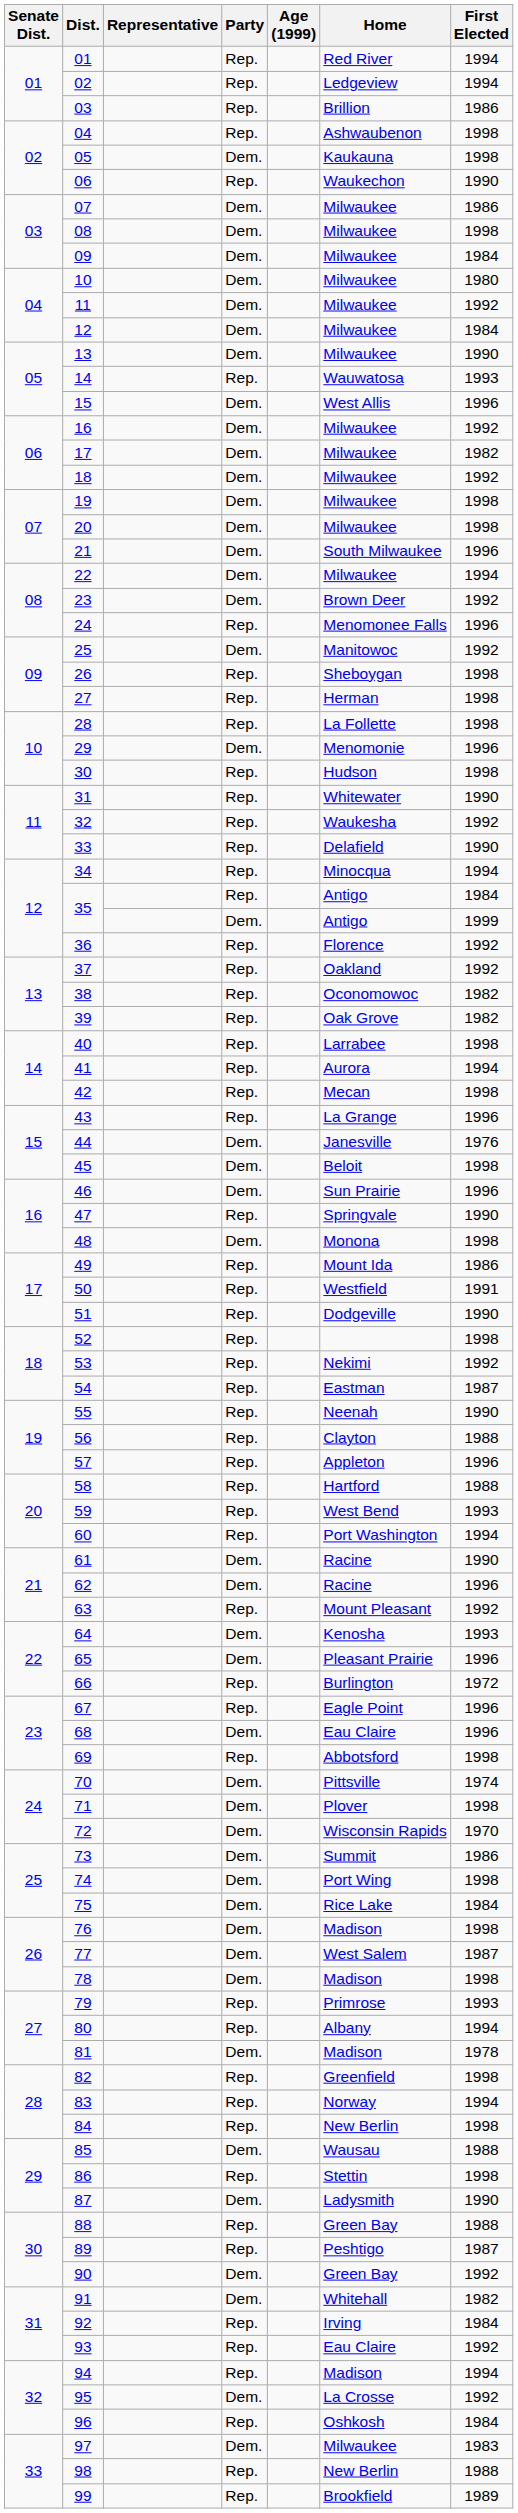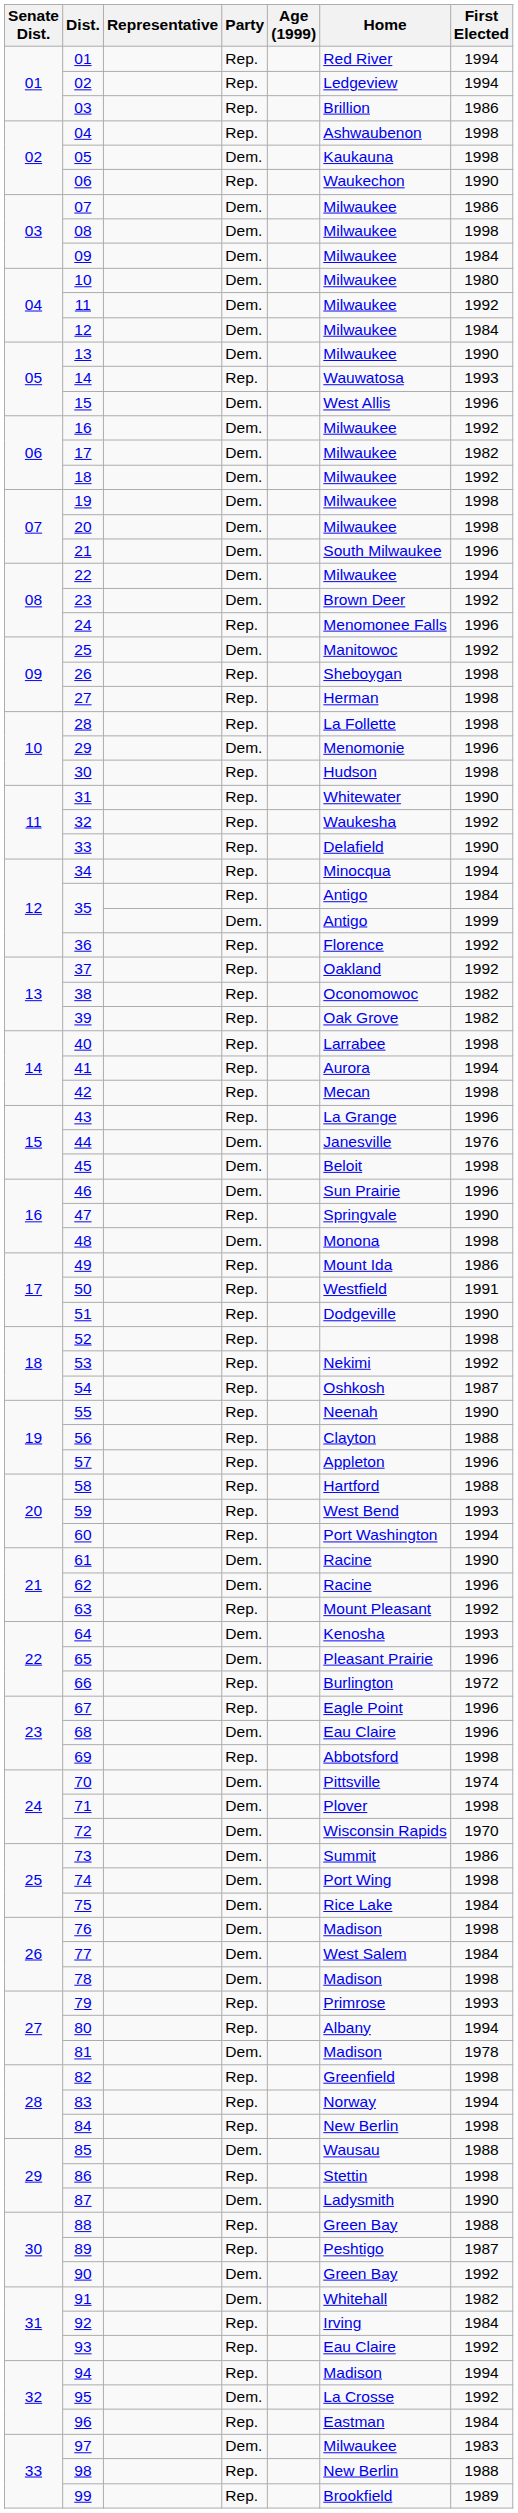 <table class="wikitable sortable">
 <tr>
 <th>Senate<br>Dist.</th>
 <th>Dist.</th>
 <th>Representative</th>
 <th>Party</th>
 <th>Age<br>(1999)</th>
 <th>Home</th>
 <th>First<br>Elected</th>
 </tr>
 <tr>
 <td align="center" rowspan="3"><a href='#'>01</a></td>
 <td align="center"><a href='#'>01</a></td>
 <td></td>
 <td>Rep.</td>
 <td align="center"></td>
 <td><a href='#'>Red River</a></td>
 <td align="center">1994</td>
 </tr>
 <tr>
 <td align="center"><a href='#'>02</a></td>
 <td></td>
 <td>Rep.</td>
 <td align="center"></td>
 <td><a href='#'>Ledgeview</a></td>
 <td align="center">1994</td>
 </tr>
 <tr>
 <td align="center"><a href='#'>03</a></td>
 <td></td>
 <td>Rep.</td>
 <td align="center"></td>
 <td><a href='#'>Brillion</a></td>
 <td align="center">1986</td>
 </tr>
 <tr>
 <td align="center" rowspan="3"><a href='#'>02</a></td>
 <td align="center"><a href='#'>04</a></td>
 <td></td>
 <td>Rep.</td>
 <td align="center"></td>
 <td><a href='#'>Ashwaubenon</a></td>
 <td align="center">1998</td>
 </tr>
 <tr>
 <td align="center"><a href='#'>05</a></td>
 <td></td>
 <td>Dem.</td>
 <td align="center"></td>
 <td><a href='#'>Kaukauna</a></td>
 <td align="center">1998</td>
 </tr>
 <tr>
 <td align="center"><a href='#'>06</a></td>
 <td></td>
 <td>Rep.</td>
 <td align="center"></td>
 <td><a href='#'>Waukechon</a></td>
 <td align="center">1990</td>
 </tr>
 <tr>
 <td align="center" rowspan="3"><a href='#'>03</a></td>
 <td align="center"><a href='#'>07</a></td>
 <td></td>
 <td>Dem.</td>
 <td align="center"></td>
 <td><a href='#'>Milwaukee</a></td>
 <td align="center">1986</td>
 </tr>
 <tr>
 <td align="center"><a href='#'>08</a></td>
 <td></td>
 <td>Dem.</td>
 <td align="center"></td>
 <td><a href='#'>Milwaukee</a></td>
 <td align="center">1998</td>
 </tr>
 <tr>
 <td align="center"><a href='#'>09</a></td>
 <td></td>
 <td>Dem.</td>
 <td align="center"></td>
 <td><a href='#'>Milwaukee</a></td>
 <td align="center">1984</td>
 </tr>
 <tr>
 <td align="center" rowspan="3"><a href='#'>04</a></td>
 <td align="center"><a href='#'>10</a></td>
 <td></td>
 <td>Dem.</td>
 <td align="center"></td>
 <td><a href='#'>Milwaukee</a></td>
 <td align="center">1980</td>
 </tr>
 <tr>
 <td align="center"><a href='#'>11</a></td>
 <td></td>
 <td>Dem.</td>
 <td align="center"></td>
 <td><a href='#'>Milwaukee</a></td>
 <td align="center">1992</td>
 </tr>
 <tr>
 <td align="center"><a href='#'>12</a></td>
 <td></td>
 <td>Dem.</td>
 <td align="center"></td>
 <td><a href='#'>Milwaukee</a></td>
 <td align="center">1984</td>
 </tr>
 <tr>
 <td align="center" rowspan="3"><a href='#'>05</a></td>
 <td align="center"><a href='#'>13</a></td>
 <td></td>
 <td>Dem.</td>
 <td align="center"></td>
 <td><a href='#'>Milwaukee</a></td>
 <td align="center">1990</td>
 </tr>
 <tr>
 <td align="center"><a href='#'>14</a></td>
 <td></td>
 <td>Rep.</td>
 <td align="center"></td>
 <td><a href='#'>Wauwatosa</a></td>
 <td align="center">1993</td>
 </tr>
 <tr>
 <td align="center"><a href='#'>15</a></td>
 <td></td>
 <td>Dem.</td>
 <td align="center"></td>
 <td><a href='#'>West Allis</a></td>
 <td align="center">1996</td>
 </tr>
 <tr>
 <td align="center" rowspan="3"><a href='#'>06</a></td>
 <td align="center"><a href='#'>16</a></td>
 <td></td>
 <td>Dem.</td>
 <td align="center"></td>
 <td><a href='#'>Milwaukee</a></td>
 <td align="center">1992</td>
 </tr>
 <tr>
 <td align="center"><a href='#'>17</a></td>
 <td></td>
 <td>Dem.</td>
 <td align="center"></td>
 <td><a href='#'>Milwaukee</a></td>
 <td align="center">1982</td>
 </tr>
 <tr>
 <td align="center"><a href='#'>18</a></td>
 <td></td>
 <td>Dem.</td>
 <td align="center"></td>
 <td><a href='#'>Milwaukee</a></td>
 <td align="center">1992</td>
 </tr>
 <tr>
 <td align="center" rowspan="3"><a href='#'>07</a></td>
 <td align="center"><a href='#'>19</a></td>
 <td></td>
 <td>Dem.</td>
 <td align="center"></td>
 <td><a href='#'>Milwaukee</a></td>
 <td align="center">1998</td>
 </tr>
 <tr>
 <td align="center"><a href='#'>20</a></td>
 <td></td>
 <td>Dem.</td>
 <td align="center"></td>
 <td><a href='#'>Milwaukee</a></td>
 <td align="center">1998</td>
 </tr>
 <tr>
 <td align="center"><a href='#'>21</a></td>
 <td></td>
 <td>Dem.</td>
 <td align="center"></td>
 <td><a href='#'>South Milwaukee</a></td>
 <td align="center">1996</td>
 </tr>
 <tr>
 <td align="center" rowspan="3"><a href='#'>08</a></td>
 <td align="center"><a href='#'>22</a></td>
 <td></td>
 <td>Dem.</td>
 <td align="center"></td>
 <td><a href='#'>Milwaukee</a></td>
 <td align="center">1994</td>
 </tr>
 <tr>
 <td align="center"><a href='#'>23</a></td>
 <td></td>
 <td>Dem.</td>
 <td align="center"></td>
 <td><a href='#'>Brown Deer</a></td>
 <td align="center">1992</td>
 </tr>
 <tr>
 <td align="center"><a href='#'>24</a></td>
 <td></td>
 <td>Rep.</td>
 <td align="center"></td>
 <td><a href='#'>Menomonee Falls</a></td>
 <td align="center">1996</td>
 </tr>
 <tr>
 <td align="center" rowspan="3"><a href='#'>09</a></td>
 <td align="center"><a href='#'>25</a></td>
 <td></td>
 <td>Dem.</td>
 <td align="center"></td>
 <td><a href='#'>Manitowoc</a></td>
 <td align="center">1992</td>
 </tr>
 <tr>
 <td align="center"><a href='#'>26</a></td>
 <td></td>
 <td>Rep.</td>
 <td align="center"></td>
 <td><a href='#'>Sheboygan</a></td>
 <td align="center">1998</td>
 </tr>
 <tr>
 <td align="center"><a href='#'>27</a></td>
 <td></td>
 <td>Rep.</td>
 <td align="center"></td>
 <td><a href='#'>Herman</a></td>
 <td align="center">1998</td>
 </tr>
 <tr>
 <td align="center" rowspan="3"><a href='#'>10</a></td>
 <td align="center"><a href='#'>28</a></td>
 <td></td>
 <td>Rep.</td>
 <td align="center"></td>
 <td><a href='#'>La Follette</a></td>
 <td align="center">1998</td>
 </tr>
 <tr>
 <td align="center"><a href='#'>29</a></td>
 <td></td>
 <td>Dem.</td>
 <td align="center"></td>
 <td><a href='#'>Menomonie</a></td>
 <td align="center">1996</td>
 </tr>
 <tr>
 <td align="center"><a href='#'>30</a></td>
 <td></td>
 <td>Rep.</td>
 <td align="center"></td>
 <td><a href='#'>Hudson</a></td>
 <td align="center">1998</td>
 </tr>
 <tr>
 <td align="center" rowspan="3"><a href='#'>11</a></td>
 <td align="center"><a href='#'>31</a></td>
 <td></td>
 <td>Rep.</td>
 <td align="center"></td>
 <td><a href='#'>Whitewater</a></td>
 <td align="center">1990</td>
 </tr>
 <tr>
 <td align="center"><a href='#'>32</a></td>
 <td></td>
 <td>Rep.</td>
 <td align="center"></td>
 <td><a href='#'>Waukesha</a></td>
 <td align="center">1992</td>
 </tr>
 <tr>
 <td align="center"><a href='#'>33</a></td>
 <td></td>
 <td>Rep.</td>
 <td align="center"></td>
 <td><a href='#'>Delafield</a></td>
 <td align="center">1990</td>
 </tr>
 <tr>
 <td align="center" rowspan="4"><a href='#'>12</a></td>
 <td align="center"><a href='#'>34</a></td>
 <td></td>
 <td>Rep.</td>
 <td align="center"></td>
 <td><a href='#'>Minocqua</a></td>
 <td align="center">1994</td>
 </tr>
 <tr>
 <td rowspan="2" align="center"><a href='#'>35</a></td>
 <td> </td>
 <td>Rep.</td>
 <td align="center"></td>
 <td><a href='#'>Antigo</a></td>
 <td align="center">1984</td>
 </tr>
 <tr>
 <td> </td>
 <td>Dem.</td>
 <td align="center"></td>
 <td><a href='#'>Antigo</a></td>
 <td align="center">1999</td>
 </tr>
 <tr>
 <td align="center"><a href='#'>36</a></td>
 <td></td>
 <td>Rep.</td>
 <td align="center"></td>
 <td><a href='#'>Florence</a></td>
 <td align="center">1992</td>
 </tr>
 <tr>
 <td align="center" rowspan="3"><a href='#'>13</a></td>
 <td align="center"><a href='#'>37</a></td>
 <td></td>
 <td>Rep.</td>
 <td align="center"></td>
 <td><a href='#'>Oakland</a></td>
 <td align="center">1992</td>
 </tr>
 <tr>
 <td align="center"><a href='#'>38</a></td>
 <td></td>
 <td>Rep.</td>
 <td align="center"></td>
 <td><a href='#'>Oconomowoc</a></td>
 <td align="center">1982</td>
 </tr>
 <tr>
 <td align="center"><a href='#'>39</a></td>
 <td></td>
 <td>Rep.</td>
 <td align="center"></td>
 <td><a href='#'>Oak Grove</a></td>
 <td align="center">1982</td>
 </tr>
 <tr>
 <td align="center" rowspan="3"><a href='#'>14</a></td>
 <td align="center"><a href='#'>40</a></td>
 <td></td>
 <td>Rep.</td>
 <td align="center"></td>
 <td><a href='#'>Larrabee</a></td>
 <td align="center">1998</td>
 </tr>
 <tr>
 <td align="center"><a href='#'>41</a></td>
 <td></td>
 <td>Rep.</td>
 <td align="center"></td>
 <td><a href='#'>Aurora</a></td>
 <td align="center">1994</td>
 </tr>
 <tr>
 <td align="center"><a href='#'>42</a></td>
 <td></td>
 <td>Rep.</td>
 <td align="center"></td>
 <td><a href='#'>Mecan</a></td>
 <td align="center">1998</td>
 </tr>
 <tr>
 <td align="center" rowspan="3"><a href='#'>15</a></td>
 <td align="center"><a href='#'>43</a></td>
 <td></td>
 <td>Rep.</td>
 <td align="center"></td>
 <td><a href='#'>La Grange</a></td>
 <td align="center">1996</td>
 </tr>
 <tr>
 <td align="center"><a href='#'>44</a></td>
 <td></td>
 <td>Dem.</td>
 <td align="center"></td>
 <td><a href='#'>Janesville</a></td>
 <td align="center">1976</td>
 </tr>
 <tr>
 <td align="center"><a href='#'>45</a></td>
 <td></td>
 <td>Dem.</td>
 <td align="center"></td>
 <td><a href='#'>Beloit</a></td>
 <td align="center">1998</td>
 </tr>
 <tr>
 <td align="center" rowspan="3"><a href='#'>16</a></td>
 <td align="center"><a href='#'>46</a></td>
 <td></td>
 <td>Dem.</td>
 <td align="center"></td>
 <td><a href='#'>Sun Prairie</a></td>
 <td align="center">1996</td>
 </tr>
 <tr>
 <td align="center"><a href='#'>47</a></td>
 <td></td>
 <td>Rep.</td>
 <td align="center"></td>
 <td><a href='#'>Springvale</a></td>
 <td align="center">1990</td>
 </tr>
 <tr>
 <td align="center"><a href='#'>48</a></td>
 <td></td>
 <td>Dem.</td>
 <td align="center"></td>
 <td><a href='#'>Monona</a></td>
 <td align="center">1998</td>
 </tr>
 <tr>
 <td align="center" rowspan="3"><a href='#'>17</a></td>
 <td align="center"><a href='#'>49</a></td>
 <td></td>
 <td>Rep.</td>
 <td align="center"></td>
 <td><a href='#'>Mount Ida</a></td>
 <td align="center">1986</td>
 </tr>
 <tr>
 <td align="center"><a href='#'>50</a></td>
 <td></td>
 <td>Rep.</td>
 <td align="center"></td>
 <td><a href='#'>Westfield</a></td>
 <td align="center">1991</td>
 </tr>
 <tr>
 <td align="center"><a href='#'>51</a></td>
 <td></td>
 <td>Rep.</td>
 <td align="center"></td>
 <td><a href='#'>Dodgeville</a></td>
 <td align="center">1990</td>
 </tr>
 <tr>
 <td align="center" rowspan="3"><a href='#'>18</a></td>
 <td align="center"><a href='#'>52</a></td>
 <td></td>
 <td>Rep.</td>
 <td align="center"></td>
 <td></td>
 <td align="center">1998</td>
 </tr>
 <tr>
 <td align="center"><a href='#'>53</a></td>
 <td></td>
 <td>Rep.</td>
 <td align="center"></td>
 <td><a href='#'>Nekimi</a></td>
 <td align="center">1992</td>
 </tr>
 <tr>
 <td align="center"><a href='#'>54</a></td>
 <td></td>
 <td>Rep.</td>
 <td align="center"></td>
-<td><a href='#'>Eastman</a></td>
+<td><a href='#'>Oshkosh</a></td>
 <td align="center">1987</td>
 </tr>
 <tr>
 <td align="center" rowspan="3"><a href='#'>19</a></td>
 <td align="center"><a href='#'>55</a></td>
 <td></td>
 <td>Rep.</td>
 <td align="center"></td>
 <td><a href='#'>Neenah</a></td>
 <td align="center">1990</td>
 </tr>
 <tr>
 <td align="center"><a href='#'>56</a></td>
 <td></td>
 <td>Rep.</td>
 <td align="center"></td>
 <td><a href='#'>Clayton</a></td>
 <td align="center">1988</td>
 </tr>
 <tr>
 <td align="center"><a href='#'>57</a></td>
 <td></td>
 <td>Rep.</td>
 <td align="center"></td>
 <td><a href='#'>Appleton</a></td>
 <td align="center">1996</td>
 </tr>
 <tr>
 <td align="center" rowspan="3"><a href='#'>20</a></td>
 <td align="center"><a href='#'>58</a></td>
 <td></td>
 <td>Rep.</td>
 <td align="center"></td>
 <td><a href='#'>Hartford</a></td>
 <td align="center">1988</td>
 </tr>
 <tr>
 <td align="center"><a href='#'>59</a></td>
 <td></td>
 <td>Rep.</td>
 <td align="center"></td>
 <td><a href='#'>West Bend</a></td>
 <td align="center">1993</td>
 </tr>
 <tr>
 <td align="center"><a href='#'>60</a></td>
 <td></td>
 <td>Rep.</td>
 <td align="center"></td>
 <td><a href='#'>Port Washington</a></td>
 <td align="center">1994</td>
 </tr>
 <tr>
 <td align="center" rowspan="3"><a href='#'>21</a></td>
 <td align="center"><a href='#'>61</a></td>
 <td></td>
 <td>Dem.</td>
 <td align="center"></td>
 <td><a href='#'>Racine</a></td>
 <td align="center">1990</td>
 </tr>
 <tr>
 <td align="center"><a href='#'>62</a></td>
 <td></td>
 <td>Dem.</td>
 <td align="center"></td>
 <td><a href='#'>Racine</a></td>
 <td align="center">1996</td>
 </tr>
 <tr>
 <td align="center"><a href='#'>63</a></td>
 <td></td>
 <td>Rep.</td>
 <td align="center"></td>
 <td><a href='#'>Mount Pleasant</a></td>
 <td align="center">1992</td>
 </tr>
 <tr>
 <td align="center" rowspan="3"><a href='#'>22</a></td>
 <td align="center"><a href='#'>64</a></td>
 <td></td>
 <td>Dem.</td>
 <td align="center"></td>
 <td><a href='#'>Kenosha</a></td>
 <td align="center">1993</td>
 </tr>
 <tr>
 <td align="center"><a href='#'>65</a></td>
 <td></td>
 <td>Dem.</td>
 <td align="center"></td>
 <td><a href='#'>Pleasant Prairie</a></td>
 <td align="center">1996</td>
 </tr>
 <tr>
 <td align="center"><a href='#'>66</a></td>
 <td></td>
 <td>Rep.</td>
 <td align="center"></td>
 <td><a href='#'>Burlington</a></td>
 <td align="center">1972</td>
 </tr>
 <tr>
 <td align="center" rowspan="3"><a href='#'>23</a></td>
 <td align="center"><a href='#'>67</a></td>
 <td></td>
 <td>Rep.</td>
 <td align="center"></td>
 <td><a href='#'>Eagle Point</a></td>
 <td align="center">1996</td>
 </tr>
 <tr>
 <td align="center"><a href='#'>68</a></td>
 <td></td>
 <td>Dem.</td>
 <td align="center"></td>
 <td><a href='#'>Eau Claire</a></td>
 <td align="center">1996</td>
 </tr>
 <tr>
 <td align="center"><a href='#'>69</a></td>
 <td></td>
 <td>Rep.</td>
 <td align="center"></td>
 <td><a href='#'>Abbotsford</a></td>
 <td align="center">1998</td>
 </tr>
 <tr>
 <td align="center" rowspan="3"><a href='#'>24</a></td>
 <td align="center"><a href='#'>70</a></td>
 <td></td>
 <td>Dem.</td>
 <td align="center"></td>
 <td><a href='#'>Pittsville</a></td>
 <td align="center">1974</td>
 </tr>
 <tr>
 <td align="center"><a href='#'>71</a></td>
 <td></td>
 <td>Dem.</td>
 <td align="center"></td>
 <td><a href='#'>Plover</a></td>
 <td align="center">1998</td>
 </tr>
 <tr>
 <td align="center"><a href='#'>72</a></td>
 <td></td>
 <td>Dem.</td>
 <td align="center"></td>
 <td><a href='#'>Wisconsin Rapids</a></td>
 <td align="center">1970</td>
 </tr>
 <tr>
 <td align="center" rowspan="3"><a href='#'>25</a></td>
 <td align="center"><a href='#'>73</a></td>
 <td></td>
 <td>Dem.</td>
 <td align="center"></td>
 <td><a href='#'>Summit</a></td>
 <td align="center">1986</td>
 </tr>
 <tr>
 <td align="center"><a href='#'>74</a></td>
 <td></td>
 <td>Dem.</td>
 <td align="center"></td>
 <td><a href='#'>Port Wing</a></td>
 <td align="center">1998</td>
 </tr>
 <tr>
 <td align="center"><a href='#'>75</a></td>
 <td></td>
 <td>Dem.</td>
 <td align="center"></td>
 <td><a href='#'>Rice Lake</a></td>
 <td align="center">1984</td>
 </tr>
 <tr>
 <td align="center" rowspan="3"><a href='#'>26</a></td>
 <td align="center"><a href='#'>76</a></td>
 <td></td>
 <td>Dem.</td>
 <td align="center"></td>
 <td><a href='#'>Madison</a></td>
 <td align="center">1998</td>
 </tr>
 <tr>
 <td align="center"><a href='#'>77</a></td>
 <td></td>
 <td>Dem.</td>
 <td align="center"></td>
 <td><a href='#'>West Salem</a></td>
-<td align="center">1987</td>
+<td align="center">1984</td>
 </tr>
 <tr>
 <td align="center"><a href='#'>78</a></td>
 <td></td>
 <td>Dem.</td>
 <td align="center"></td>
 <td><a href='#'>Madison</a></td>
 <td align="center">1998</td>
 </tr>
 <tr>
 <td align="center" rowspan="3"><a href='#'>27</a></td>
 <td align="center"><a href='#'>79</a></td>
 <td></td>
 <td>Rep.</td>
 <td align="center"></td>
 <td><a href='#'>Primrose</a></td>
 <td align="center">1993</td>
 </tr>
 <tr>
 <td align="center"><a href='#'>80</a></td>
 <td></td>
 <td>Rep.</td>
 <td align="center"></td>
 <td><a href='#'>Albany</a></td>
 <td align="center">1994</td>
 </tr>
 <tr>
 <td align="center"><a href='#'>81</a></td>
 <td></td>
 <td>Dem.</td>
 <td align="center"></td>
 <td><a href='#'>Madison</a></td>
 <td align="center">1978</td>
 </tr>
 <tr>
 <td align="center" rowspan="3"><a href='#'>28</a></td>
 <td align="center"><a href='#'>82</a></td>
 <td></td>
 <td>Rep.</td>
 <td align="center"></td>
 <td><a href='#'>Greenfield</a></td>
 <td align="center">1998</td>
 </tr>
 <tr>
 <td align="center"><a href='#'>83</a></td>
 <td></td>
 <td>Rep.</td>
 <td align="center"></td>
 <td><a href='#'>Norway</a></td>
 <td align="center">1994</td>
 </tr>
 <tr>
 <td align="center"><a href='#'>84</a></td>
 <td></td>
 <td>Rep.</td>
 <td align="center"></td>
 <td><a href='#'>New Berlin</a></td>
 <td align="center">1998</td>
 </tr>
 <tr>
 <td align="center" rowspan="3"><a href='#'>29</a></td>
 <td align="center"><a href='#'>85</a></td>
 <td></td>
 <td>Dem.</td>
 <td align="center"></td>
 <td><a href='#'>Wausau</a></td>
 <td align="center">1988</td>
 </tr>
 <tr>
 <td align="center"><a href='#'>86</a></td>
 <td></td>
 <td>Rep.</td>
 <td align="center"></td>
 <td><a href='#'>Stettin</a></td>
 <td align="center">1998</td>
 </tr>
 <tr>
 <td align="center"><a href='#'>87</a></td>
 <td></td>
 <td>Dem.</td>
 <td align="center"></td>
 <td><a href='#'>Ladysmith</a></td>
 <td align="center">1990</td>
 </tr>
 <tr>
 <td align="center" rowspan="3"><a href='#'>30</a></td>
 <td align="center"><a href='#'>88</a></td>
 <td></td>
 <td>Rep.</td>
 <td align="center"></td>
 <td><a href='#'>Green Bay</a></td>
 <td align="center">1988</td>
 </tr>
 <tr>
 <td align="center"><a href='#'>89</a></td>
 <td></td>
 <td>Rep.</td>
 <td align="center"></td>
 <td><a href='#'>Peshtigo</a></td>
 <td align="center">1987</td>
 </tr>
 <tr>
 <td align="center"><a href='#'>90</a></td>
 <td></td>
 <td>Dem.</td>
 <td align="center"></td>
 <td><a href='#'>Green Bay</a></td>
 <td align="center">1992</td>
 </tr>
 <tr>
 <td align="center" rowspan="3"><a href='#'>31</a></td>
 <td align="center"><a href='#'>91</a></td>
 <td></td>
 <td>Dem.</td>
 <td align="center"></td>
 <td><a href='#'>Whitehall</a></td>
 <td align="center">1982</td>
 </tr>
 <tr>
 <td align="center"><a href='#'>92</a></td>
 <td></td>
 <td>Rep.</td>
 <td align="center"></td>
 <td><a href='#'>Irving</a></td>
 <td align="center">1984</td>
 </tr>
 <tr>
 <td align="center"><a href='#'>93</a></td>
 <td></td>
 <td>Rep.</td>
 <td align="center"></td>
 <td><a href='#'>Eau Claire</a></td>
 <td align="center">1992</td>
 </tr>
 <tr>
 <td align="center" rowspan="3"><a href='#'>32</a></td>
 <td align="center"><a href='#'>94</a></td>
 <td></td>
 <td>Rep.</td>
 <td align="center"></td>
 <td><a href='#'>Madison</a></td>
 <td align="center">1994</td>
 </tr>
 <tr>
 <td align="center"><a href='#'>95</a></td>
 <td></td>
 <td>Dem.</td>
 <td align="center"></td>
 <td><a href='#'>La Crosse</a></td>
 <td align="center">1992</td>
 </tr>
 <tr>
 <td align="center"><a href='#'>96</a></td>
 <td></td>
 <td>Rep.</td>
 <td align="center"></td>
-<td><a href='#'>Oshkosh</a></td>
+<td><a href='#'>Eastman</a></td>
 <td align="center">1984</td>
 </tr>
 <tr>
 <td align="center" rowspan="3"><a href='#'>33</a></td>
 <td align="center"><a href='#'>97</a></td>
 <td></td>
 <td>Dem.</td>
 <td align="center"></td>
 <td><a href='#'>Milwaukee</a></td>
 <td align="center">1983</td>
 </tr>
 <tr>
 <td align="center"><a href='#'>98</a></td>
 <td></td>
 <td>Rep.</td>
 <td align="center"></td>
 <td><a href='#'>New Berlin</a></td>
 <td align="center">1988</td>
 </tr>
 <tr>
 <td align="center"><a href='#'>99</a></td>
 <td></td>
 <td>Rep.</td>
 <td align="center"></td>
 <td><a href='#'>Brookfield</a></td>
 <td align="center">1989</td>
 </tr>
 </table>
